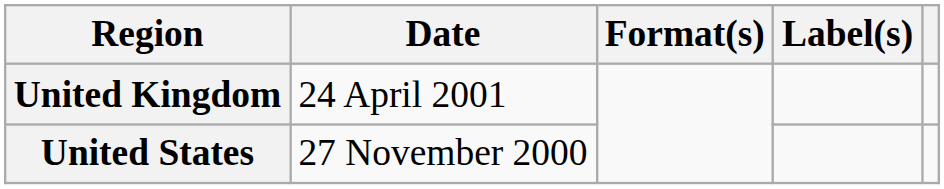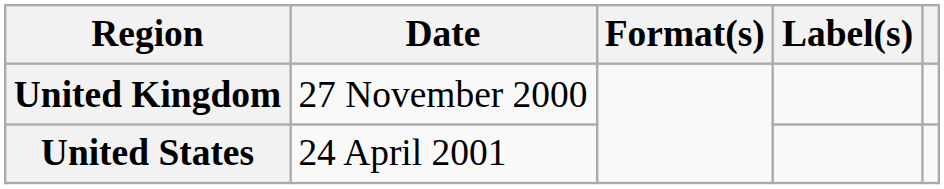 <table class="wikitable plainrowheaders">
 <tr>
 <th scope="col">Region</th>
 <th scope="col">Date</th>
 <th scope="col">Format(s)</th>
 <th scope="col">Label(s)</th>
 <th scope="col"></th>
 </tr>
 <tr>
 <th scope="row">United Kingdom</th>
-<td>24 April 2001</td>
+<td>27 November 2000</td>
 <td rowspan="2"></td>
 <td></td>
 <td></td>
 </tr>
 <tr>
 <th scope="row">United States</th>
-<td>27 November 2000</td>
+<td>24 April 2001</td>
 <td></td>
 <td></td>
 </tr>
 </table>
